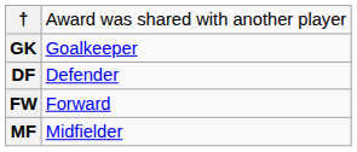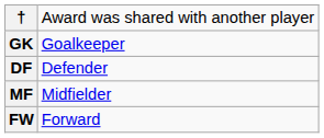 <table class="wikitable" style="font-size:90%;">
 <tr>
 <th>†</th>
 <td>Award was shared with another player</td>
 </tr>
 <tr>
 <th>GK</th>
 <td><a href='#'>Goalkeeper</a></td>
 </tr>
 <tr>
 <th>DF</th>
 <td><a href='#'>Defender</a></td>
 </tr>
 <tr>
+<th>MF</th>
+<td><a href='#'>Midfielder</a></td>
+</tr>
+<tr>
 <th>FW</th>
 <td><a href='#'>Forward</a></td>
 </tr>
-<tr>
-<th>MF</th>
-<td><a href='#'>Midfielder</a></td>
-</tr>
 </table>
